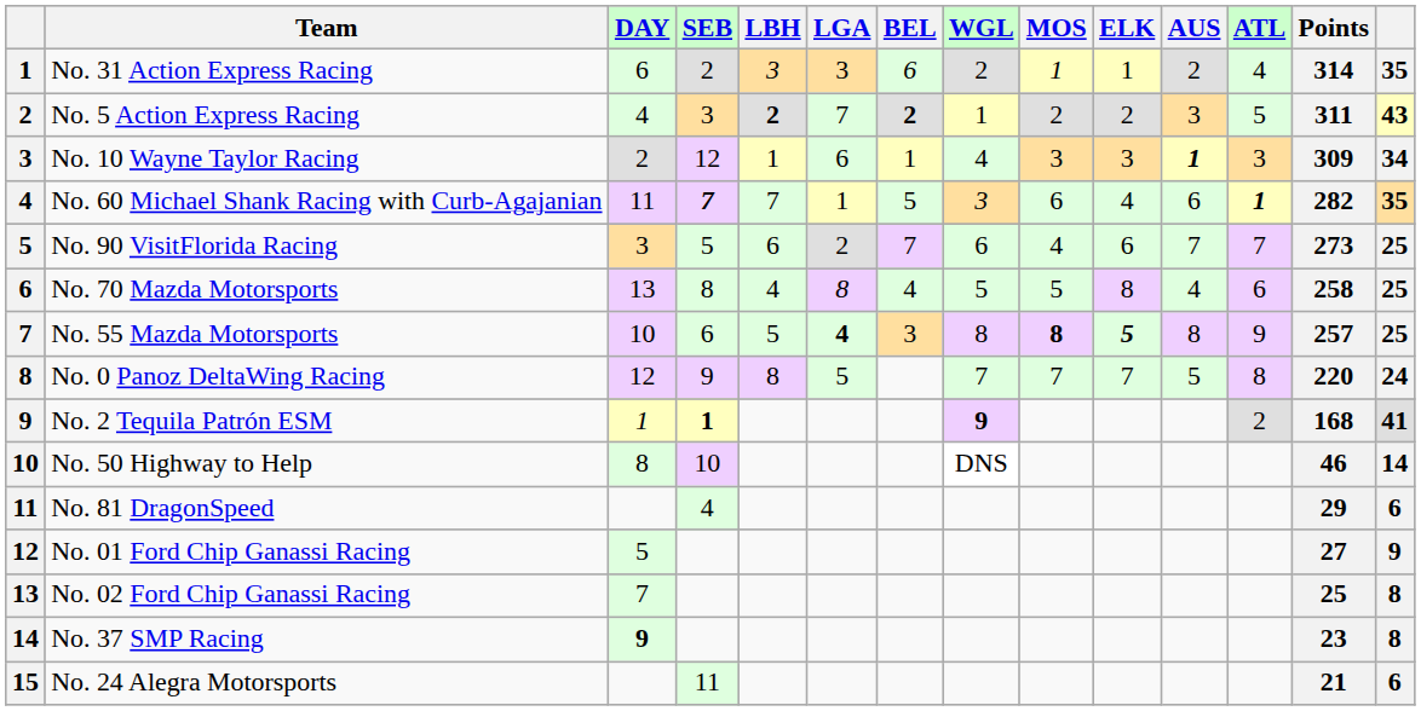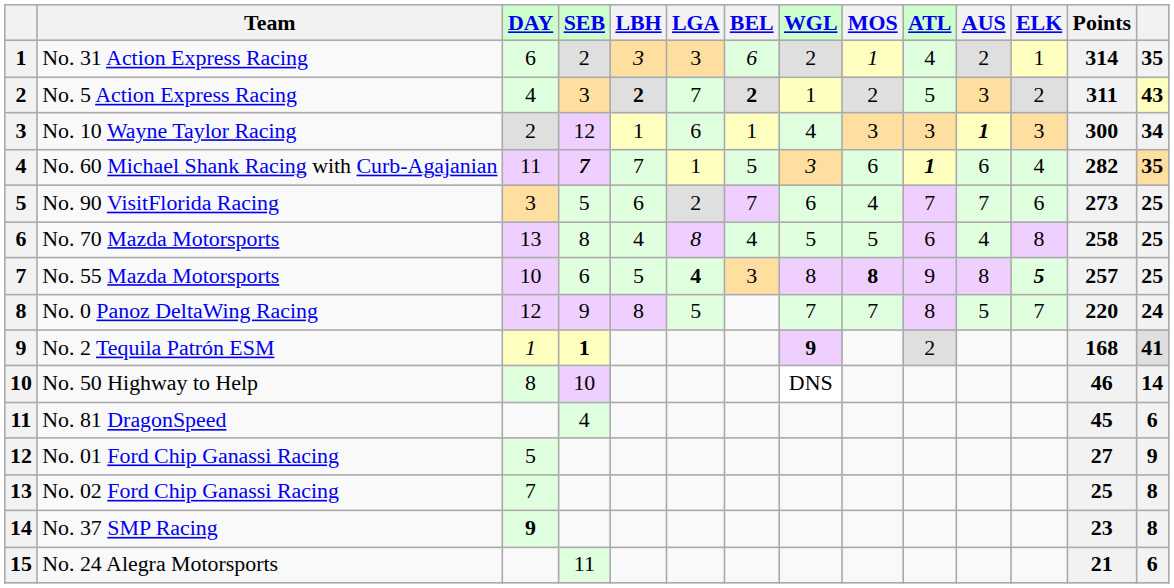 <table class="wikitable" style="font-size:85%; text-align:center">
 <tr style="background:#f9f9f9; vertical-align:top;">
 <th valign=middle></th>
 <th valign=middle>Team</th>
 <td style="background:#ccffcc;"><strong><a href='#'>DAY</a></strong></td>
 <td style="background:#ccffcc;"><strong><a href='#'>SEB</a></strong></td>
 <th><a href='#'>LBH</a></th>
 <th><a href='#'>LGA</a></th>
 <th><a href='#'>BEL</a></th>
 <td style="background:#ccffcc;"><strong><a href='#'>WGL</a></strong></td>
 <th><a href='#'>MOS</a></th>
+<td style="background:#ccffcc;"><strong><a href='#'>ATL</a></strong></td>
+<th><a href='#'>AUS</a></th>
 <th><a href='#'>ELK</a></th>
-<th><a href='#'>AUS</a></th>
-<td style="background:#ccffcc;"><strong><a href='#'>ATL</a></strong></td>
 <th valign=middle>Points</th>
 <th valign=middle></th>
 </tr>
 <tr>
 <th>1</th>
 <td align=left>No. 31 <a href='#'>Action Express Racing</a></td>
 <td style="background:#dfffdf;">6</td>
 <td style="background:#dfdfdf;">2</td>
 <td style="background:#ffdf9f;"><em>3</em></td>
 <td style="background:#ffdf9f;">3</td>
 <td style="background:#dfffdf;"><em>6</em></td>
 <td style="background:#dfdfdf;">2</td>
 <td style="background:#ffffbf;"><em>1</em></td>
+<td style="background:#dfffdf;">4</td>
+<td style="background:#dfdfdf;">2</td>
 <td style="background:#ffffbf;">1</td>
-<td style="background:#dfdfdf;">2</td>
-<td style="background:#dfffdf;">4</td>
 <th>314</th>
 <th>35</th>
 </tr>
 <tr>
 <th>2</th>
 <td align=left>No. 5 <a href='#'>Action Express Racing</a></td>
 <td style="background:#dfffdf;">4</td>
 <td style="background:#ffdf9f;">3</td>
 <td style="background:#dfdfdf;"><strong>2</strong></td>
 <td style="background:#dfffdf;">7</td>
 <td style="background:#dfdfdf;"><strong>2</strong></td>
 <td style="background:#ffffbf;">1</td>
 <td style="background:#dfdfdf;">2</td>
+<td style="background:#dfffdf;">5</td>
+<td style="background:#ffdf9f;">3</td>
 <td style="background:#dfdfdf;">2</td>
-<td style="background:#ffdf9f;">3</td>
-<td style="background:#dfffdf;">5</td>
 <th>311</th>
 <td style="background:#ffffbf;"><strong>43</strong></td>
 </tr>
 <tr>
 <th>3</th>
 <td align=left>No. 10 <a href='#'>Wayne Taylor Racing</a></td>
 <td style="background:#dfdfdf;">2</td>
 <td style="background:#efcfff;">12</td>
 <td style="background:#ffffbf;">1</td>
 <td style="background:#dfffdf;">6</td>
 <td style="background:#ffffbf;">1</td>
 <td style="background:#dfffdf;">4</td>
 <td style="background:#ffdf9f;">3</td>
 <td style="background:#ffdf9f;">3</td>
 <td style="background:#ffffbf;"><strong><em>1</em></strong></td>
 <td style="background:#ffdf9f;">3</td>
-<th>309</th>
+<th>300</th>
 <th>34</th>
 </tr>
 <tr>
 <th>4</th>
 <td align=left>No. 60 <a href='#'>Michael Shank Racing</a> with <a href='#'>Curb-Agajanian</a></td>
 <td style="background:#efcfff;">11</td>
 <td style="background:#efcfff;"><strong><em>7</em></strong></td>
 <td style="background:#dfffdf;">7</td>
 <td style="background:#ffffbf;">1</td>
 <td style="background:#dfffdf;">5</td>
 <td style="background:#ffdf9f;"><em>3</em></td>
 <td style="background:#dfffdf;">6</td>
+<td style="background:#ffffbf;"><strong><em>1</em></strong></td>
+<td style="background:#dfffdf;">6</td>
 <td style="background:#dfffdf;">4</td>
-<td style="background:#dfffdf;">6</td>
-<td style="background:#ffffbf;"><strong><em>1</em></strong></td>
 <th>282</th>
 <td style="background:#ffdf9f;"><strong>35</strong></td>
 </tr>
 <tr>
 <th>5</th>
 <td align=left>No. 90 <a href='#'>VisitFlorida Racing</a></td>
 <td style="background:#ffdf9f;">3</td>
 <td style="background:#dfffdf;">5</td>
 <td style="background:#dfffdf;">6</td>
 <td style="background:#dfdfdf;">2</td>
 <td style="background:#efcfff;">7</td>
 <td style="background:#dfffdf;">6</td>
 <td style="background:#dfffdf;">4</td>
+<td style="background:#efcfff;">7</td>
+<td style="background:#dfffdf;">7</td>
 <td style="background:#dfffdf;">6</td>
-<td style="background:#dfffdf;">7</td>
-<td style="background:#efcfff;">7</td>
 <th>273</th>
 <th>25</th>
 </tr>
 <tr>
 <th>6</th>
 <td align=left>No. 70 <a href='#'>Mazda Motorsports</a></td>
 <td style="background:#efcfff;">13</td>
 <td style="background:#dfffdf;">8</td>
 <td style="background:#dfffdf;">4</td>
 <td style="background:#efcfff;"><em>8</em></td>
 <td style="background:#dfffdf;">4</td>
 <td style="background:#dfffdf;">5</td>
 <td style="background:#dfffdf;">5</td>
+<td style="background:#efcfff;">6</td>
+<td style="background:#dfffdf;">4</td>
 <td style="background:#efcfff;">8</td>
-<td style="background:#dfffdf;">4</td>
-<td style="background:#efcfff;">6</td>
 <th>258</th>
 <th>25</th>
 </tr>
 <tr>
 <th>7</th>
 <td align=left>No. 55 <a href='#'>Mazda Motorsports</a></td>
 <td style="background:#efcfff;">10</td>
 <td style="background:#dfffdf;">6</td>
 <td style="background:#dfffdf;">5</td>
 <td style="background:#dfffdf;"><strong>4</strong></td>
 <td style="background:#ffdf9f;">3</td>
 <td style="background:#efcfff;">8</td>
 <td style="background:#efcfff;"><strong>8</strong></td>
+<td style="background:#efcfff;">9</td>
+<td style="background:#efcfff;">8</td>
 <td style="background:#dfffdf;"><strong><em>5</em></strong></td>
-<td style="background:#efcfff;">8</td>
-<td style="background:#efcfff;">9</td>
 <th>257</th>
 <th>25</th>
 </tr>
 <tr>
 <th>8</th>
 <td align=left>No. 0 <a href='#'>Panoz DeltaWing Racing</a></td>
 <td style="background:#efcfff;">12</td>
 <td style="background:#efcfff;">9</td>
 <td style="background:#efcfff;">8</td>
 <td style="background:#dfffdf;">5</td>
 <td></td>
 <td style="background:#dfffdf;">7</td>
 <td style="background:#dfffdf;">7</td>
+<td style="background:#efcfff;">8</td>
+<td style="background:#dfffdf;">5</td>
 <td style="background:#dfffdf;">7</td>
-<td style="background:#dfffdf;">5</td>
-<td style="background:#efcfff;">8</td>
 <th>220</th>
 <th>24</th>
 </tr>
 <tr>
 <th>9</th>
 <td align=left>No. 2 <a href='#'>Tequila Patrón ESM</a></td>
 <td style="background:#ffffbf;"><em>1</em></td>
 <td style="background:#ffffbf;"><strong>1</strong></td>
 <td></td>
 <td></td>
 <td></td>
 <td style="background:#efcfff;"><strong>9</strong></td>
 <td></td>
+<td style="background:#dfdfdf;">2</td>
 <td></td>
 <td></td>
-<td style="background:#dfdfdf;">2</td>
 <th>168</th>
 <td style="background:#dfdfdf;"><strong>41</strong></td>
 </tr>
 <tr>
 <th>10</th>
 <td align=left>No. 50 Highway to Help</td>
 <td style="background:#dfffdf;">8</td>
 <td style="background:#efcfff;">10</td>
 <td></td>
 <td></td>
 <td></td>
 <td style="background:#ffffff;">DNS</td>
 <td></td>
 <td></td>
 <td></td>
 <td></td>
 <th>46</th>
 <th>14</th>
 </tr>
 <tr>
 <th>11</th>
 <td align=left>No. 81 <a href='#'>DragonSpeed</a></td>
 <td></td>
 <td style="background:#dfffdf;">4</td>
 <td></td>
 <td></td>
 <td></td>
 <td></td>
 <td></td>
 <td></td>
 <td></td>
 <td></td>
-<th>29</th>
+<th>45</th>
 <th>6</th>
 </tr>
 <tr>
 <th>12</th>
 <td align=left>No. 01 <a href='#'>Ford Chip Ganassi Racing</a></td>
 <td style="background:#dfffdf;">5</td>
 <td></td>
 <td></td>
 <td></td>
 <td></td>
 <td></td>
 <td></td>
 <td></td>
 <td></td>
 <td></td>
 <th>27</th>
 <th>9</th>
 </tr>
 <tr>
 <th>13</th>
 <td align=left>No. 02 <a href='#'>Ford Chip Ganassi Racing</a></td>
 <td style="background:#dfffdf;">7</td>
 <td></td>
 <td></td>
 <td></td>
 <td></td>
 <td></td>
 <td></td>
 <td></td>
 <td></td>
 <td></td>
 <th>25</th>
 <th>8</th>
 </tr>
 <tr>
 <th>14</th>
 <td align=left>No. 37 <a href='#'>SMP Racing</a></td>
 <td style="background:#dfffdf;"><strong>9</strong></td>
 <td></td>
 <td></td>
 <td></td>
 <td></td>
 <td></td>
 <td></td>
 <td></td>
 <td></td>
 <td></td>
 <th>23</th>
 <th>8</th>
 </tr>
 <tr>
 <th>15</th>
 <td align=left>No. 24 Alegra Motorsports</td>
 <td></td>
 <td style="background:#dfffdf;">11</td>
 <td></td>
 <td></td>
 <td></td>
 <td></td>
 <td></td>
 <td></td>
 <td></td>
 <td></td>
 <th>21</th>
 <th>6</th>
 </tr>
 </table>
